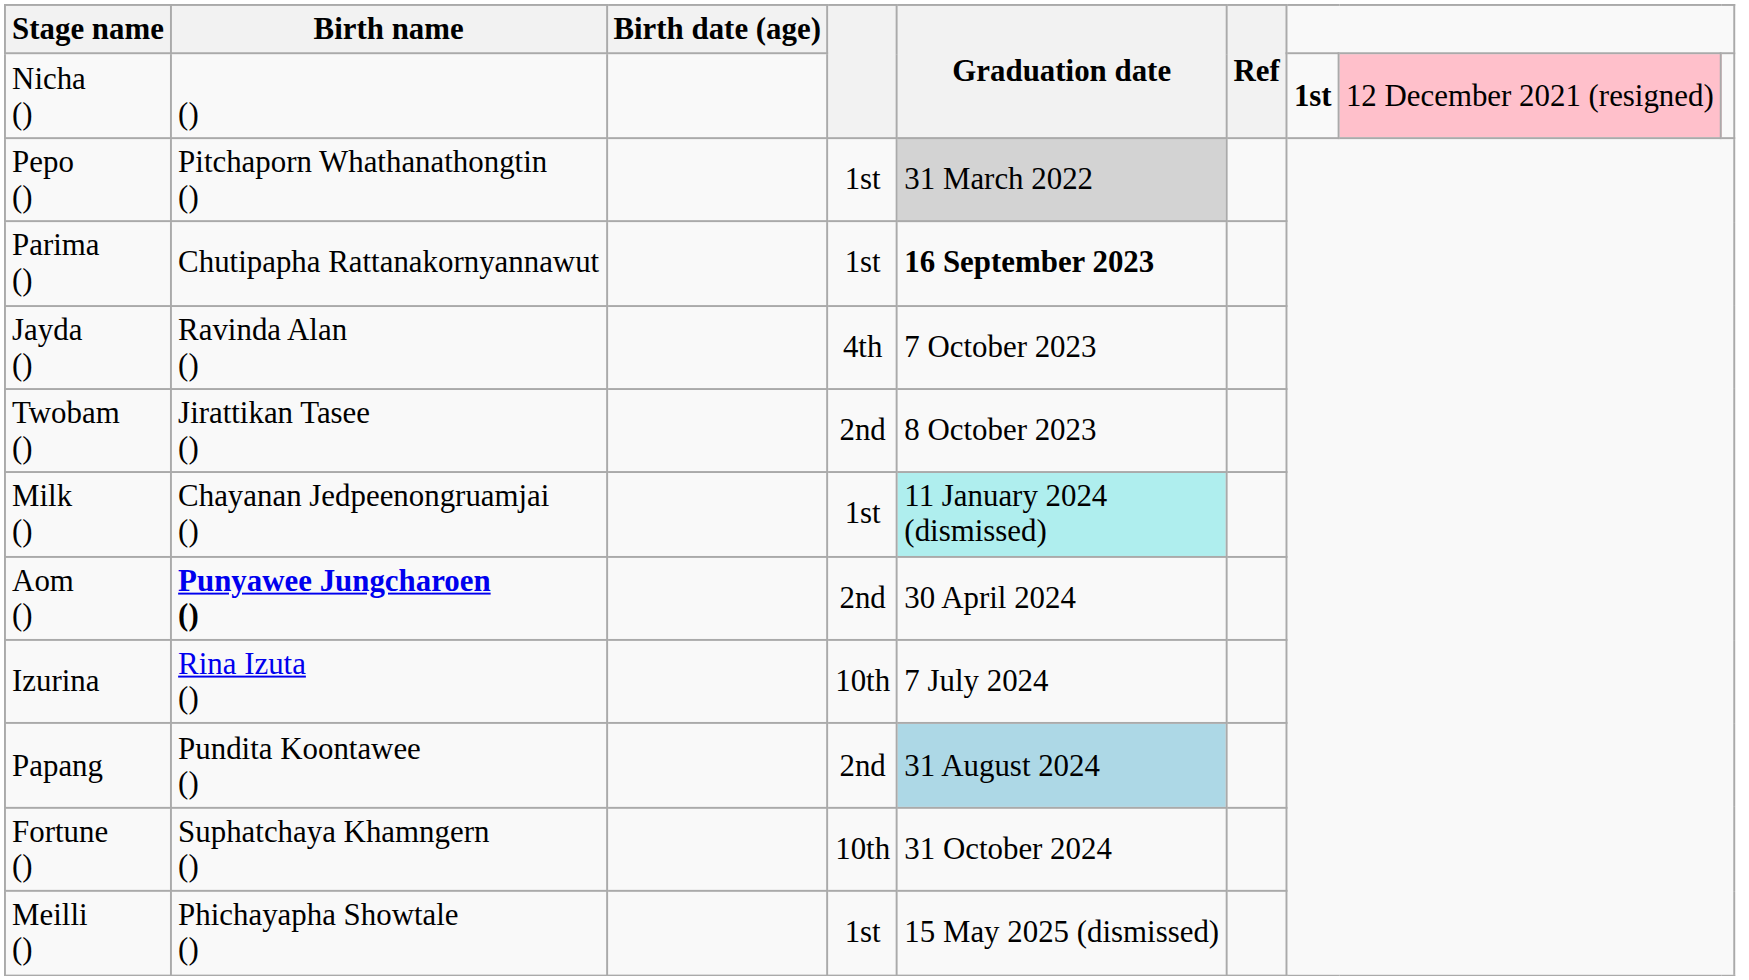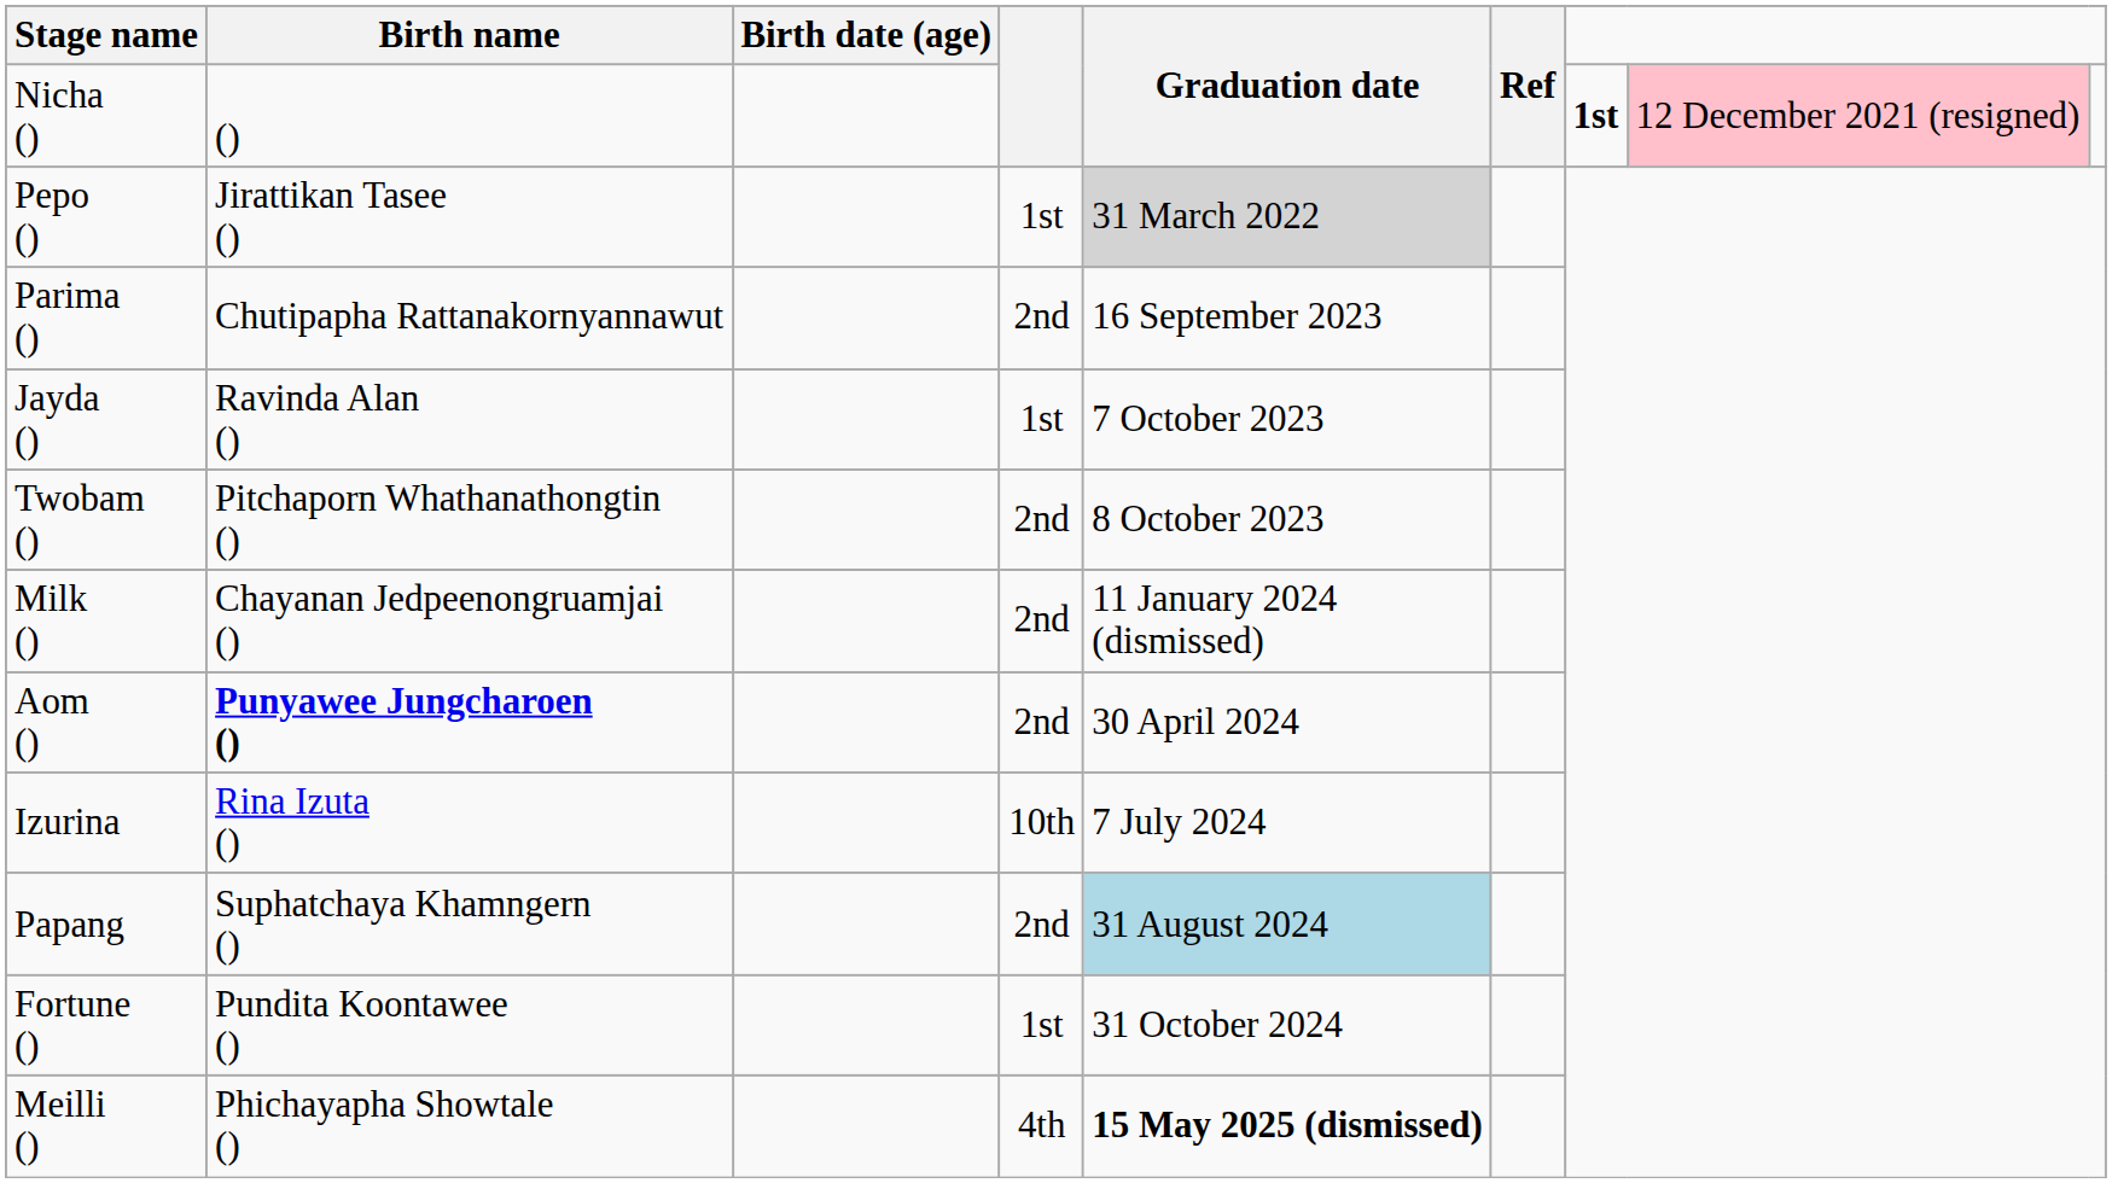 <table class="wikitable sortable" style="text-align:left;">
 <tr>
 <th>Stage name</th>
 <th>Birth name</th>
 <th>Birth date (age)</th>
 <th rowspan="2"></th>
 <th rowspan="2">Graduation date</th>
 <th rowspan="2">Ref</th>
 </tr>
 <tr>
 <td>Nicha<br>()</td>
 <td><br>()</td>
 <td></td>
 <td style="text-align:center;"><strong>1st</strong></td>
 <td style="background: pink;">12 December 2021 (resigned)</td>
 <td></td>
 </tr>
 <tr>
 <td>Pepo<br>()</td>
-<td>Pitchaporn Whathanathongtin<br>()</td>
+<td>Jirattikan Tasee<br>()</td>
 <td></td>
 <td style="text-align:center;">1st</td>
 <td style="background: lightgrey;">31 March 2022</td>
 <td></td>
 </tr>
 <tr>
 <td>Parima<br>()</td>
 <td>Chutipapha Rattanakornyannawut<br></td>
 <td></td>
-<td style="text-align:center;">1st</td>
-<td><strong>16 September 2023</strong></td>
+<td style="text-align:center;">2nd</td>
+<td>16 September 2023</td>
 <td></td>
 </tr>
 <tr>
 <td>Jayda<br>()</td>
 <td>Ravinda Alan<br>()</td>
 <td></td>
-<td style="text-align:center;">4th</td>
+<td style="text-align:center;">1st</td>
 <td>7 October 2023</td>
 <td></td>
 </tr>
 <tr>
 <td>Twobam<br>()</td>
-<td>Jirattikan Tasee<br>()</td>
+<td>Pitchaporn Whathanathongtin<br>()</td>
 <td></td>
 <td style="text-align:center;">2nd</td>
 <td>8 October 2023</td>
 <td></td>
 </tr>
 <tr>
 <td>Milk<br>()</td>
 <td>Chayanan Jedpeenongruamjai<br>()</td>
 <td></td>
-<td style="text-align:center;">1st</td>
-<td style="background: paleturquoise;">11 January 2024 <br> (dismissed)</td>
+<td style="text-align:center;">2nd</td>
+<td>11 January 2024 <br> (dismissed)</td>
 <td></td>
 </tr>
 <tr>
 <td>Aom<br>()</td>
 <td><strong><a href='#'>Punyawee Jungcharoen</a><br>()</strong></td>
 <td></td>
 <td style="text-align:center;">2nd </td>
 <td>30 April 2024</td>
 <td></td>
 </tr>
 <tr>
 <td>Izurina<br></td>
 <td><a href='#'>Rina Izuta</a><br>()</td>
 <td></td>
 <td style="text-align:center;">10th </td>
 <td>7 July 2024</td>
 <td></td>
 </tr>
 <tr>
 <td>Papang<br></td>
-<td>Pundita Koontawee<br>()</td>
+<td>Suphatchaya Khamngern<br>()</td>
 <td></td>
 <td style="text-align:center;">2nd</td>
 <td style="background: lightblue;">31 August 2024</td>
 <td></td>
 </tr>
 <tr>
 <td>Fortune<br>()</td>
-<td>Suphatchaya Khamngern<br>()</td>
+<td>Pundita Koontawee<br>()</td>
 <td></td>
-<td style="text-align:center;">10th </td>
+<td style="text-align:center;">1st</td>
 <td>31 October 2024</td>
 <td></td>
 </tr>
 <tr>
 <td>Meilli<br>()</td>
 <td>Phichayapha Showtale<br>()</td>
 <td></td>
-<td style="text-align:center;">1st</td>
-<td>15 May 2025 (dismissed)</td>
+<td style="text-align:center;">4th</td>
+<td><strong>15 May 2025 (dismissed)</strong></td>
 <td></td>
 </tr>
 <tr>
 </tr>
 </table>
